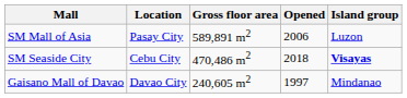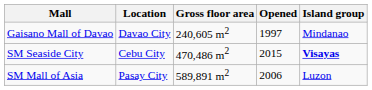 <table class="wikitable sortable">
 <tr>
 <th>Mall</th>
 <th>Location</th>
 <th>Gross floor area</th>
 <th>Opened</th>
 <th>Island group</th>
 </tr>
 <tr>
+<td><a href='#'>Gaisano Mall of Davao</a></td>
+<td><a href='#'>Davao City</a></td>
+<td>240,605 m<sup>2</sup></td>
+<td>1997</td>
+<td><a href='#'>Mindanao</a></td>
+</tr>
+<tr>
+<td><a href='#'>SM Seaside City</a></td>
+<td><a href='#'>Cebu City</a></td>
+<td>470,486 m<sup>2</sup></td>
+<td>2015</td>
+<td><strong><a href='#'>Visayas</a></strong></td>
+</tr>
+<tr>
 <td><a href='#'>SM Mall of Asia </a></td>
 <td><a href='#'>Pasay City</a></td>
 <td>589,891 m<sup>2</sup></td>
 <td>2006</td>
 <td><a href='#'>Luzon</a></td>
 </tr>
-<tr>
-<td><a href='#'>SM Seaside City</a></td>
-<td><a href='#'>Cebu City</a></td>
-<td>470,486 m<sup>2</sup></td>
-<td>2018</td>
-<td><strong><a href='#'>Visayas</a></strong></td>
-</tr>
-<tr>
-<td><a href='#'>Gaisano Mall of Davao</a></td>
-<td><a href='#'>Davao City</a></td>
-<td>240,605 m<sup>2</sup></td>
-<td>1997</td>
-<td><a href='#'>Mindanao</a></td>
-</tr>
 </table>
